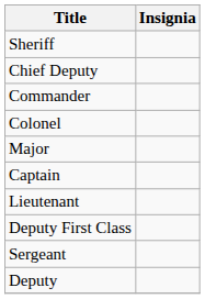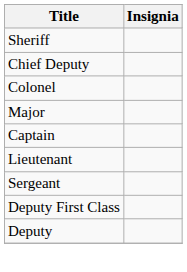 <table class="wikitable">
 <tr>
 <th>Title</th>
 <th>Insignia</th>
 </tr>
 <tr>
 <td>Sheriff</td>
 <td></td>
 </tr>
 <tr>
 <td>Chief Deputy</td>
-<td></td>
-</tr>
-<tr>
-<td>Commander</td>
 <td></td>
 </tr>
 <tr>
 <td>Colonel</td>
 <td></td>
 </tr>
 <tr>
 <td>Major</td>
 <td></td>
 </tr>
 <tr>
 <td>Captain</td>
 <td></td>
 </tr>
 <tr>
 <td>Lieutenant</td>
 <td></td>
 </tr>
 <tr>
-<td>Deputy First Class</td>
+<td>Sergeant</td>
 <td></td>
 </tr>
 <tr>
-<td>Sergeant</td>
+<td>Deputy First Class</td>
 <td></td>
 </tr>
 <tr>
 <td>Deputy</td>
 <td></td>
 </tr>
 <tr>
 </tr>
 </table>
